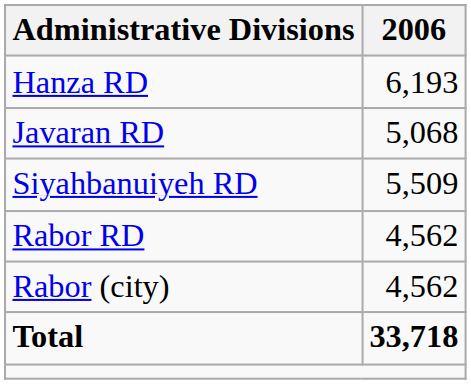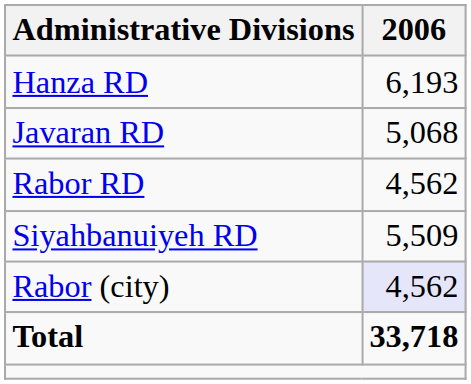 <table class="wikitable">
 <tr>
 <th>Administrative Divisions</th>
 <th>2006</th>
 </tr>
 <tr>
 <td><a href='#'>Hanza RD</a></td>
 <td style="text-align: right;">6,193</td>
 </tr>
 <tr>
 <td><a href='#'>Javaran RD</a></td>
 <td style="text-align: right;">5,068</td>
 </tr>
 <tr>
+<td><a href='#'>Rabor RD</a></td>
+<td style="text-align: right;">4,562</td>
+</tr>
+<tr>
 <td><a href='#'>Siyahbanuiyeh RD</a></td>
 <td style="text-align: right;">5,509</td>
 </tr>
 <tr>
-<td><a href='#'>Rabor RD</a></td>
-<td style="text-align: right;">4,562</td>
-</tr>
-<tr>
 <td><a href='#'>Rabor</a> (city)</td>
-<td style="text-align: right;">4,562</td>
+<td style="background: lavender; text-align: right;">4,562</td>
 </tr>
 <tr>
 <td><strong>Total</strong></td>
 <td style="text-align: right;"><strong>33,718</strong></td>
 </tr>
 <tr>
 <td colspan=2></td>
 </tr>
 </table>
